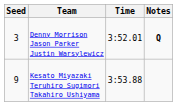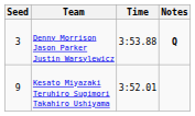 <table class="wikitable" style="text-align:center">
 <tr>
 <th>Seed</th>
 <th>Team</th>
 <th>Time</th>
 <th>Notes</th>
 </tr>
 <tr>
 <td>3</td>
 <td align="left"><small><br> <a href='#'>Denny Morrison</a><br><a href='#'>Jason Parker</a><br><a href='#'>Justin Warsylewicz</a></small></td>
-<td>3:52.01</td>
+<td>3:53.88</td>
 <td><strong>Q</strong></td>
 </tr>
 <tr>
 <td>9</td>
 <td align="left"><small> <br> <a href='#'>Kesato Miyazaki</a><br><a href='#'>Teruhiro Sugimori</a><br><a href='#'>Takahiro Ushiyama</a></small></td>
-<td>3:53.88</td>
+<td>3:52.01</td>
 <td></td>
 </tr>
 </table>
